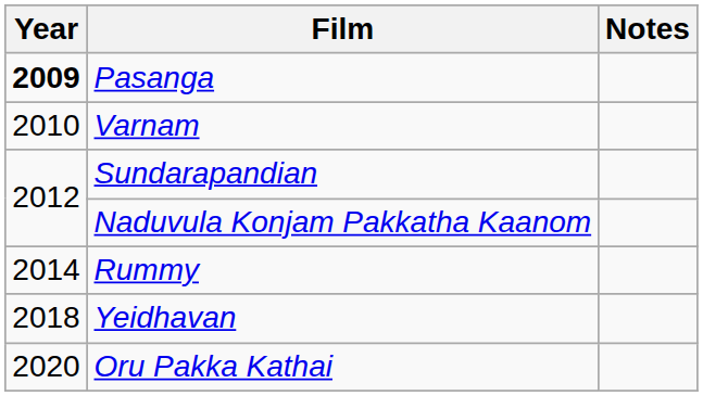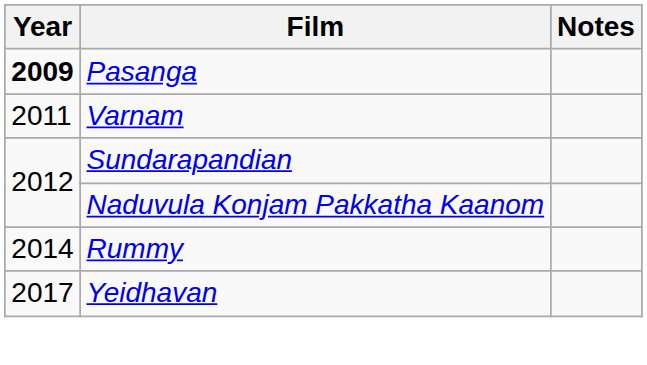 <table class="wikitable sortable">
 <tr>
 <th>Year</th>
 <th>Film</th>
 <th>Notes</th>
 </tr>
 <tr>
 <td><strong>2009</strong></td>
 <td><em><a href='#'>Pasanga</a></em></td>
 <td></td>
 </tr>
 <tr>
-<td>2010</td>
+<td>2011</td>
 <td><em><a href='#'>Varnam</a></em></td>
 <td></td>
 </tr>
 <tr>
 <td rowspan="2">2012</td>
 <td><em><a href='#'>Sundarapandian</a></em></td>
 <td></td>
 </tr>
 <tr>
 <td><em><a href='#'>Naduvula Konjam Pakkatha Kaanom</a></em></td>
 <td></td>
 </tr>
 <tr>
 <td>2014</td>
 <td><em><a href='#'>Rummy</a></em></td>
 <td></td>
 </tr>
 <tr>
-<td>2018</td>
+<td>2017</td>
 <td><em><a href='#'>Yeidhavan</a></em></td>
 <td></td>
 </tr>
-<tr>
-<td>2020</td>
-<td><em><a href='#'>Oru Pakka Kathai</a></em></td>
-<td></td>
-</tr>
 </table>
